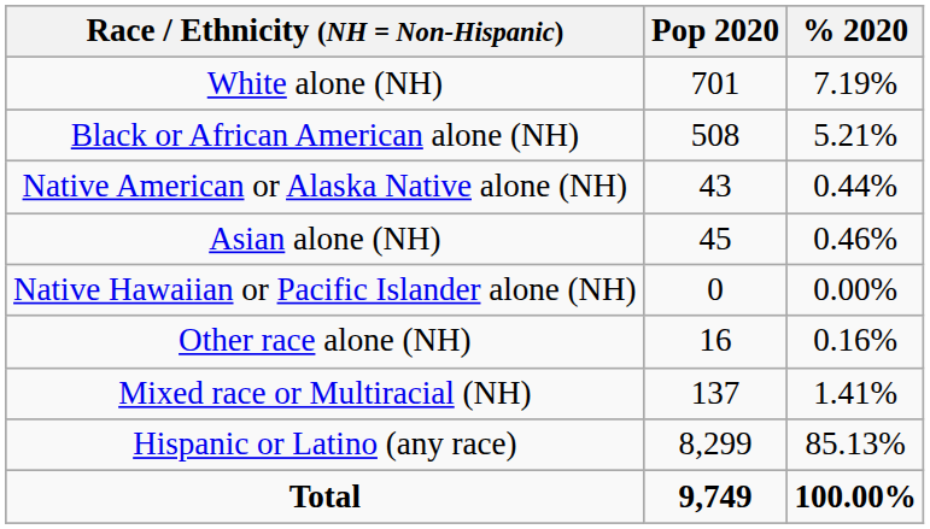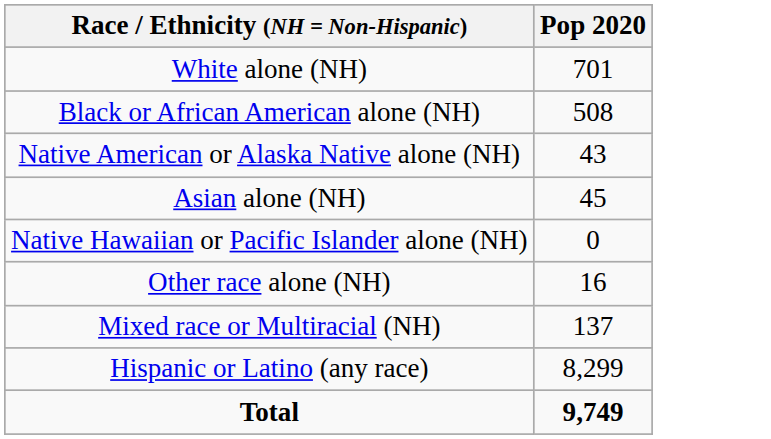 <table class="wikitable" style="text-align:center;">
 <tr>
 <th>Race / Ethnicity <small>(<em>NH = Non-Hispanic</em>)</small></th>
 <th>Pop 2020</th>
-<th>% 2020</th>
 </tr>
 <tr>
 <td><a href='#'>White</a> alone (NH)</td>
 <td>701</td>
-<td>7.19%</td>
 </tr>
 <tr>
 <td><a href='#'>Black or African American</a> alone (NH)</td>
 <td>508</td>
-<td>5.21%</td>
 </tr>
 <tr>
 <td><a href='#'>Native American</a> or <a href='#'>Alaska Native</a> alone (NH)</td>
 <td>43</td>
-<td>0.44%</td>
 </tr>
 <tr>
 <td><a href='#'>Asian</a> alone (NH)</td>
 <td>45</td>
-<td>0.46%</td>
 </tr>
 <tr>
 <td><a href='#'>Native Hawaiian</a> or <a href='#'>Pacific Islander</a> alone (NH)</td>
 <td>0</td>
-<td>0.00%</td>
 </tr>
 <tr>
 <td><a href='#'>Other race</a> alone (NH)</td>
 <td>16</td>
-<td>0.16%</td>
 </tr>
 <tr>
 <td><a href='#'>Mixed race or Multiracial</a> (NH)</td>
 <td>137</td>
-<td>1.41%</td>
 </tr>
 <tr>
 <td><a href='#'>Hispanic or Latino</a> (any race)</td>
 <td>8,299</td>
-<td>85.13%</td>
 </tr>
 <tr>
 <td><strong>Total</strong></td>
 <td><strong>9,749</strong></td>
-<td><strong>100.00%</strong></td>
 </tr>
 </table>
